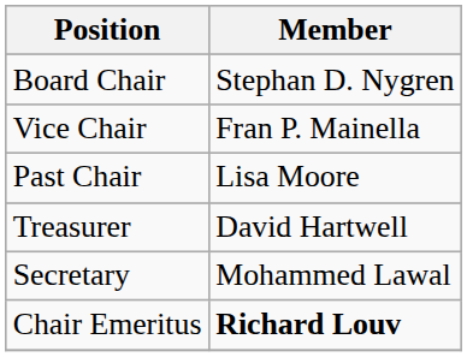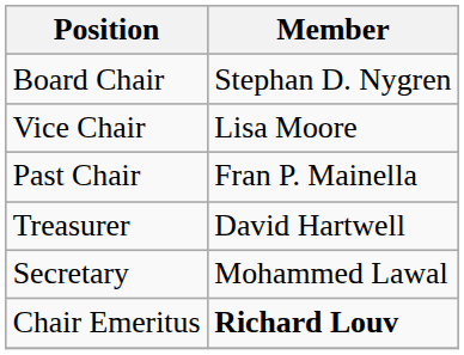 <table class="wikitable">
 <tr>
 <th>Position</th>
 <th>Member</th>
 </tr>
 <tr>
 <td>Board Chair</td>
 <td>Stephan D. Nygren</td>
 </tr>
 <tr>
 <td>Vice Chair</td>
-<td>Fran P. Mainella</td>
+<td>Lisa Moore</td>
 </tr>
 <tr>
 <td>Past Chair</td>
-<td>Lisa Moore</td>
+<td>Fran P. Mainella</td>
 </tr>
 <tr>
 <td>Treasurer</td>
 <td>David Hartwell</td>
 </tr>
 <tr>
 <td>Secretary</td>
 <td>Mohammed Lawal</td>
 </tr>
 <tr>
 <td>Chair Emeritus</td>
 <td><strong>Richard Louv</strong></td>
 </tr>
 <tr>
 </tr>
 </table>
